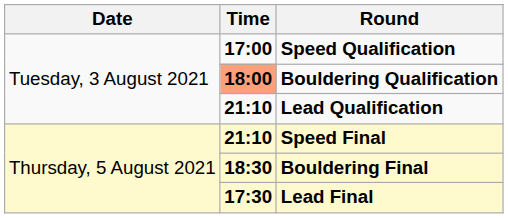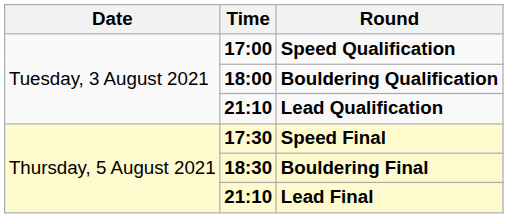 <table class="wikitable">
 <tr>
 <th>Date</th>
 <th>Time</th>
 <th>Round</th>
 </tr>
 <tr>
 <td rowspan="3">Tuesday, 3 August 2021</td>
 <td><strong>17:00</strong></td>
 <td><strong>Speed Qualification</strong></td>
 </tr>
 <tr>
-<td style="background: lightsalmon;"><strong>18:00</strong></td>
+<td><strong>18:00</strong></td>
 <td><strong>Bouldering Qualification</strong></td>
 </tr>
 <tr>
 <td><strong>21:10</strong></td>
 <td><strong>Lead Qualification</strong></td>
 </tr>
 <tr style="background:lemonchiffon">
 <td rowspan="3">Thursday, 5 August 2021</td>
-<td><strong>21:10</strong></td>
+<td><strong>17:30</strong></td>
 <td><strong>Speed Final</strong></td>
 </tr>
 <tr style="background:lemonchiffon">
 <td><strong>18:30</strong></td>
 <td><strong>Bouldering Final</strong></td>
 </tr>
 <tr style="background:lemonchiffon">
-<td><strong>17:30</strong></td>
+<td><strong>21:10</strong></td>
 <td><strong>Lead Final</strong></td>
 </tr>
 </table>
